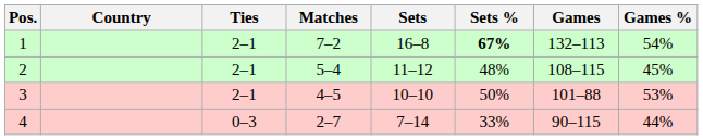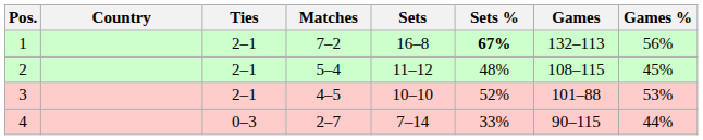 <table class="wikitable nowrap" style=text-align:center>
 <tr>
 <th>Pos.</th>
 <th width=150>Country</th>
 <th width=75>Ties</th>
 <th width=75>Matches</th>
 <th width=75>Sets</th>
 <th width=70>Sets %</th>
 <th width=75>Games</th>
 <th width=70>Games %</th>
 </tr>
 <tr bgcolor=ccffcc>
 <td>1</td>
 <td align=left></td>
 <td>2–1</td>
 <td>7–2</td>
 <td>16–8</td>
 <td><strong>67%</strong></td>
 <td>132–113</td>
-<td>54%</td>
+<td>56%</td>
 </tr>
 <tr bgcolor=ccffcc>
 <td>2</td>
 <td align=left></td>
 <td>2–1</td>
 <td>5–4</td>
 <td>11–12</td>
 <td>48%</td>
 <td>108–115</td>
 <td>45%</td>
 </tr>
 <tr bgcolor=ffcccc>
 <td>3</td>
 <td align=left></td>
 <td>2–1</td>
 <td>4–5</td>
 <td>10–10</td>
-<td>50%</td>
+<td>52%</td>
 <td>101–88</td>
 <td>53%</td>
 </tr>
 <tr bgcolor=ffcccc>
 <td>4</td>
 <td align=left></td>
 <td>0–3</td>
 <td>2–7</td>
 <td>7–14</td>
 <td>33%</td>
 <td>90–115</td>
 <td>44%</td>
 </tr>
 </table>
